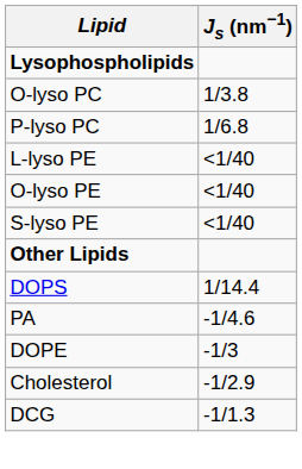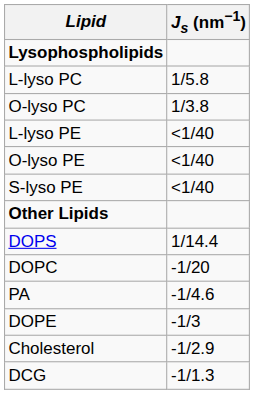 <table class="wikitable floatleft" border="1">
 <tr>
 <th><strong><em>Lipid</em></strong></th>
 <th><strong><em>J<sub>s</sub></em></strong> (nm<sup>−1</sup>)</th>
 </tr>
 <tr>
 <td><strong>Lysophospholipids</strong></td>
 <td></td>
 </tr>
 <tr>
+<td>L-lyso PC</td>
+<td>1/5.8</td>
+</tr>
+<tr>
 <td>O-lyso PC</td>
 <td>1/3.8</td>
-</tr>
-<tr>
-<td>P-lyso PC</td>
-<td>1/6.8</td>
 </tr>
 <tr>
 <td>L-lyso PE</td>
 <td><1/40</td>
 </tr>
 <tr>
 <td>O-lyso PE</td>
 <td><1/40</td>
 </tr>
 <tr>
 <td>S-lyso PE</td>
 <td><1/40</td>
 </tr>
 <tr>
 <td><strong>Other Lipids</strong></td>
 </tr>
 <tr>
 <td><a href='#'>DOPS</a></td>
 <td>1/14.4</td>
 </tr>
 <tr>
+<td>DOPC</td>
+<td>-1/20</td>
+</tr>
+<tr>
 <td>PA</td>
 <td>-1/4.6</td>
 </tr>
 <tr>
 <td>DOPE</td>
 <td>-1/3</td>
 </tr>
 <tr>
 <td>Cholesterol</td>
 <td>-1/2.9</td>
 </tr>
 <tr>
 <td>DCG</td>
 <td>-1/1.3</td>
 </tr>
 </table>
